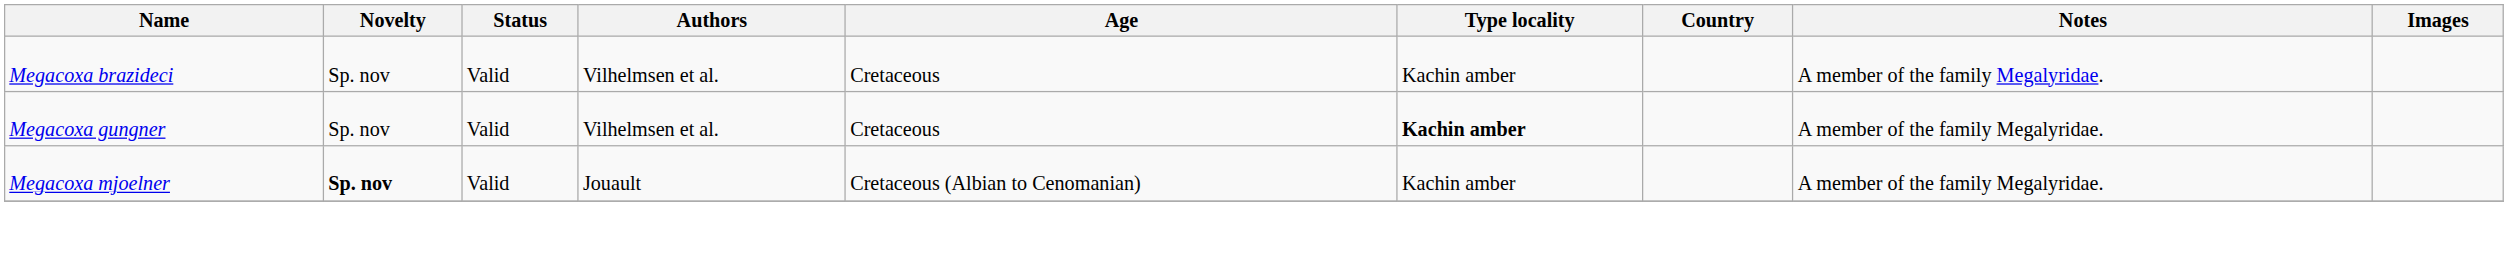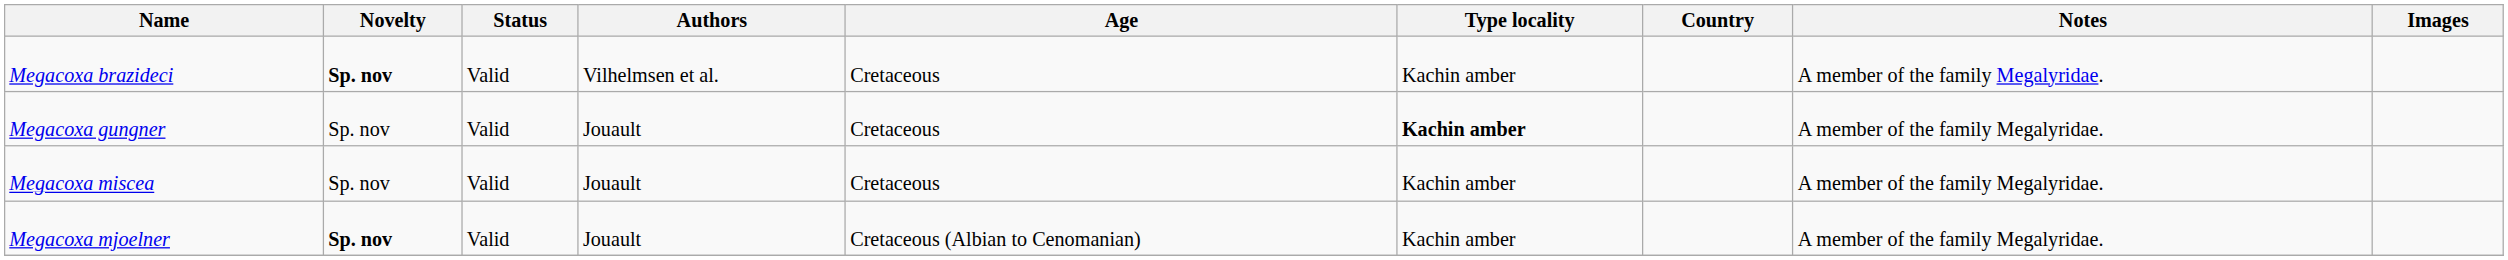 <table class="wikitable sortable" align="center" width="100%">
 <tr>
 <th>Name</th>
 <th>Novelty</th>
 <th>Status</th>
 <th>Authors</th>
 <th>Age</th>
 <th>Type locality</th>
 <th>Country</th>
 <th>Notes</th>
 <th>Images</th>
 </tr>
 <tr>
 <td><br><em><a href='#'>Megacoxa brazideci</a></em></td>
-<td><br>Sp. nov</td>
+<td><strong><br>Sp. nov</strong></td>
 <td><br>Valid</td>
 <td><br>Vilhelmsen et al.</td>
 <td><br>Cretaceous</td>
 <td><br>Kachin amber</td>
 <td><br></td>
 <td><br>A member of the family <a href='#'>Megalyridae</a>.</td>
 <td></td>
 </tr>
 <tr>
 <td><br><em><a href='#'>Megacoxa gungner</a></em></td>
 <td><br>Sp. nov</td>
 <td><br>Valid</td>
-<td><br>Vilhelmsen et al.</td>
+<td><br>Jouault</td>
 <td><br>Cretaceous</td>
 <td><strong><br>Kachin amber</strong></td>
+<td><br></td>
+<td><br>A member of the family Megalyridae.</td>
+<td></td>
+</tr>
+<tr>
+<td><br><em><a href='#'>Megacoxa miscea</a></em></td>
+<td><br>Sp. nov</td>
+<td><br>Valid</td>
+<td><br>Jouault</td>
+<td><br>Cretaceous</td>
+<td><br>Kachin amber</td>
 <td><br></td>
 <td><br>A member of the family Megalyridae.</td>
 <td></td>
 </tr>
 <tr>
 <td><br><em><a href='#'>Megacoxa mjoelner</a></em></td>
 <td><strong><br>Sp. nov</strong></td>
 <td><br>Valid</td>
 <td><br>Jouault</td>
 <td><br>Cretaceous (Albian to Cenomanian)</td>
 <td><br>Kachin amber</td>
 <td><br></td>
 <td><br>A member of the family Megalyridae.</td>
 <td></td>
 </tr>
 <tr>
 </tr>
 </table>
